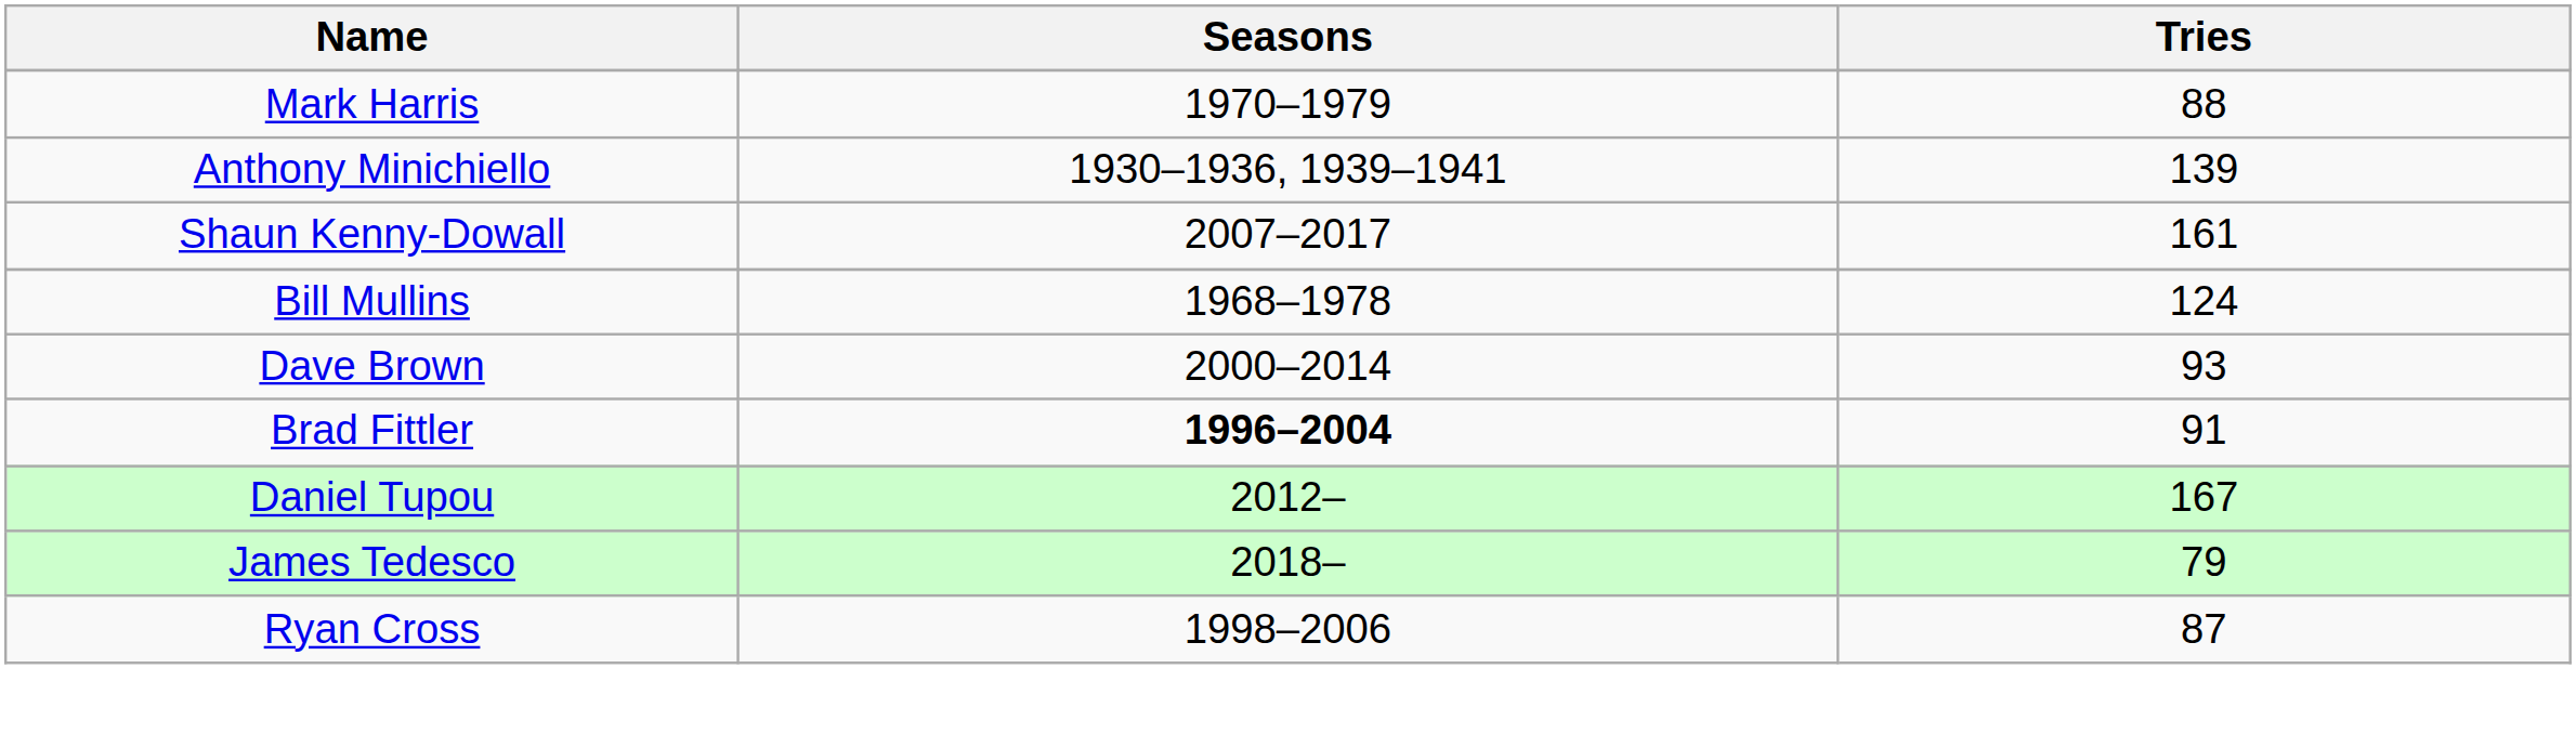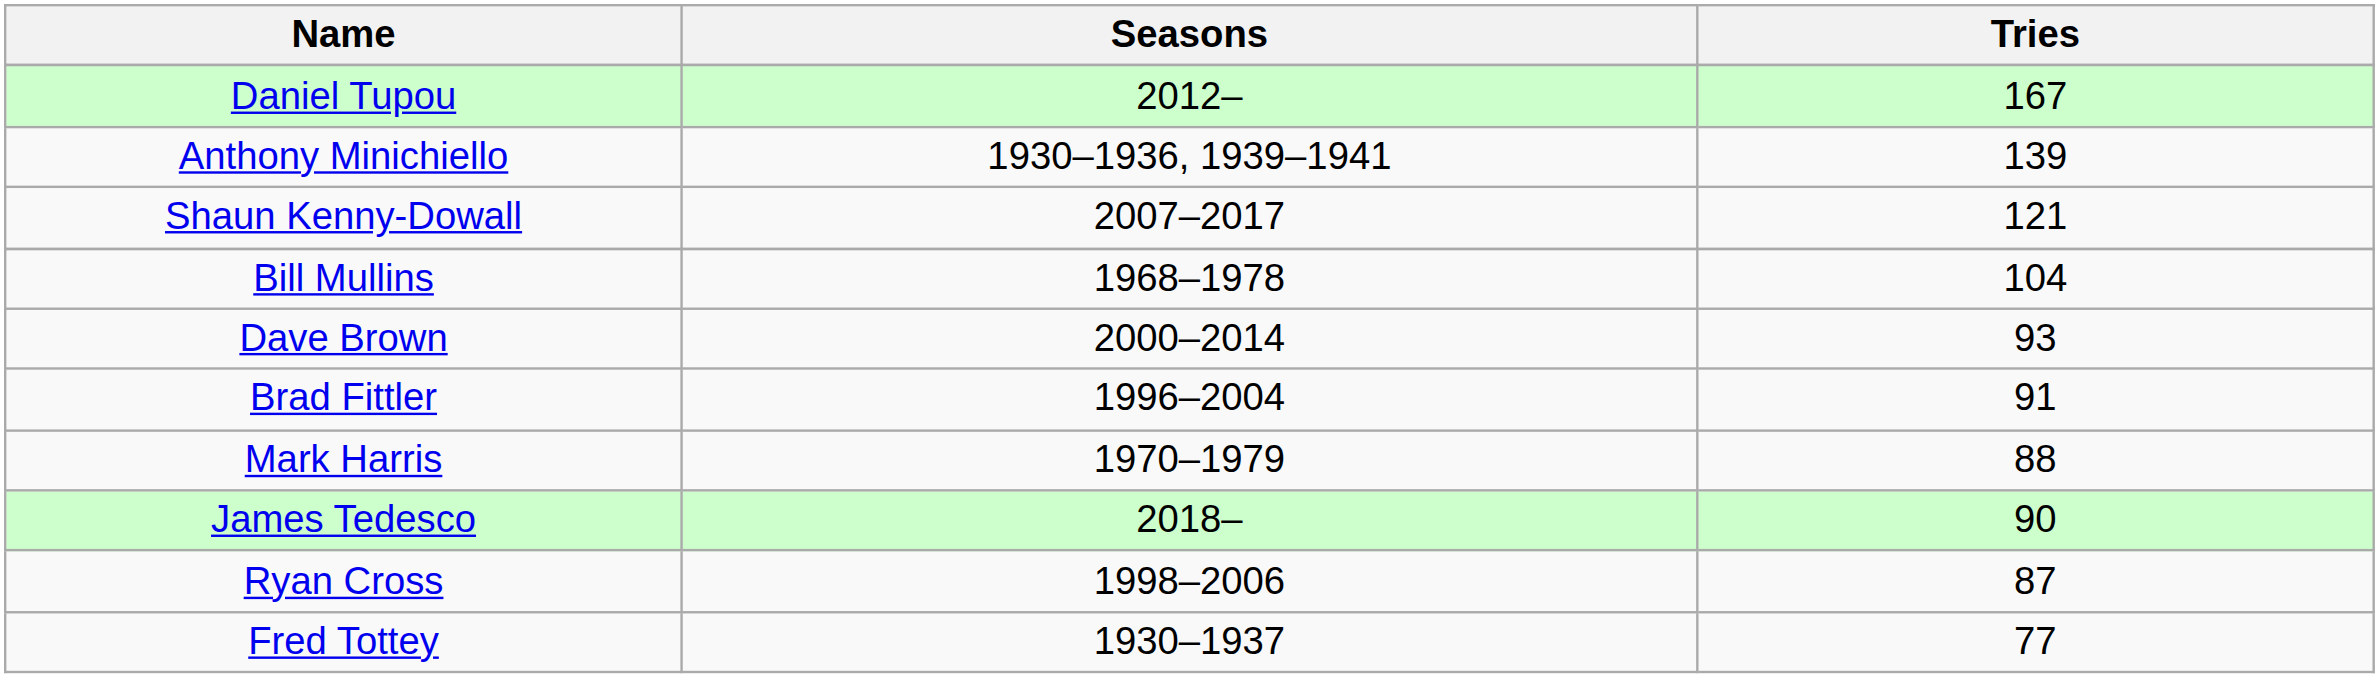 <table class="wikitable" width="50%" style="text-align: center;">
 <tr>
 <th width="10%">Name</th>
 <th width="15%">Seasons</th>
 <th width="10%">Tries</th>
 </tr>
 <tr>
 </tr>
-<tr>
-<td><a href='#'>Mark Harris</a></td>
-<td>1970–1979</td>
-<td>88</td>
+<tr bgcolor="#CCFFCC">
+<td><a href='#'>Daniel Tupou</a></td>
+<td>2012–</td>
+<td>167</td>
 </tr>
 <tr>
 <td><a href='#'>Anthony Minichiello</a></td>
 <td>1930–1936, 1939–1941</td>
 <td>139</td>
 </tr>
 <tr>
 <td><a href='#'>Shaun Kenny-Dowall</a></td>
 <td>2007–2017</td>
-<td>161</td>
+<td>121</td>
 </tr>
 <tr>
 </tr>
 <tr>
 <td><a href='#'>Bill Mullins</a></td>
 <td>1968–1978</td>
-<td>124</td>
+<td>104</td>
 </tr>
 <tr>
 <td><a href='#'>Dave Brown</a></td>
 <td>2000–2014</td>
 <td>93</td>
 </tr>
 <tr>
 <td><a href='#'>Brad Fittler</a></td>
-<td><strong>1996–2004</strong></td>
+<td>1996–2004</td>
 <td>91</td>
 </tr>
-<tr bgcolor="#CCFFCC">
-<td><a href='#'>Daniel Tupou</a></td>
-<td>2012–</td>
-<td>167</td>
+<tr>
+<td><a href='#'>Mark Harris</a></td>
+<td>1970–1979</td>
+<td>88</td>
 </tr>
 <tr bgcolor="#CCFFCC">
 <td><a href='#'>James Tedesco</a></td>
 <td>2018–</td>
-<td>79</td>
+<td>90</td>
 </tr>
 <tr>
 <td><a href='#'>Ryan Cross</a></td>
 <td>1998–2006</td>
 <td>87</td>
 </tr>
+<tr>
+<td><a href='#'>Fred Tottey</a></td>
+<td>1930–1937</td>
+<td>77</td>
+</tr>
 </table>
